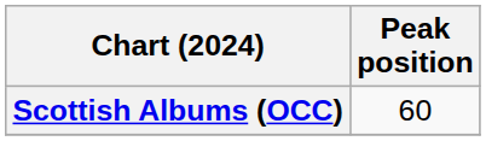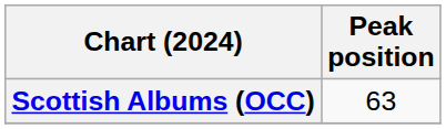 <table class="wikitable sortable plainrowheaders" style="text-align: center;">
 <tr>
 <th scope="col">Chart (2024)</th>
 <th scope="col">Peak<br>position</th>
 </tr>
 <tr>
 <th scope="row"><a href='#'>Scottish Albums</a> (<a href='#'>OCC</a>)</th>
-<td align="center">60</td>
+<td align="center">63</td>
 </tr>
 <tr>
 </tr>
 </table>
